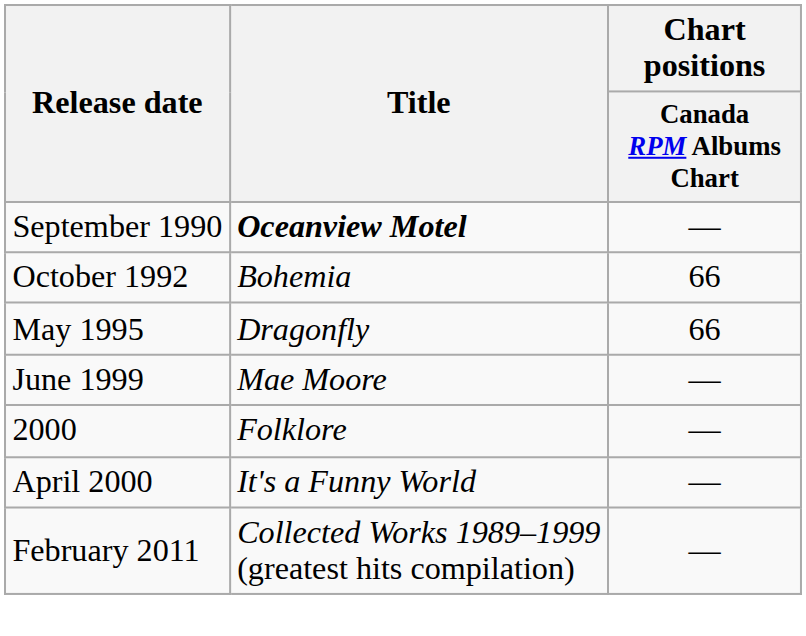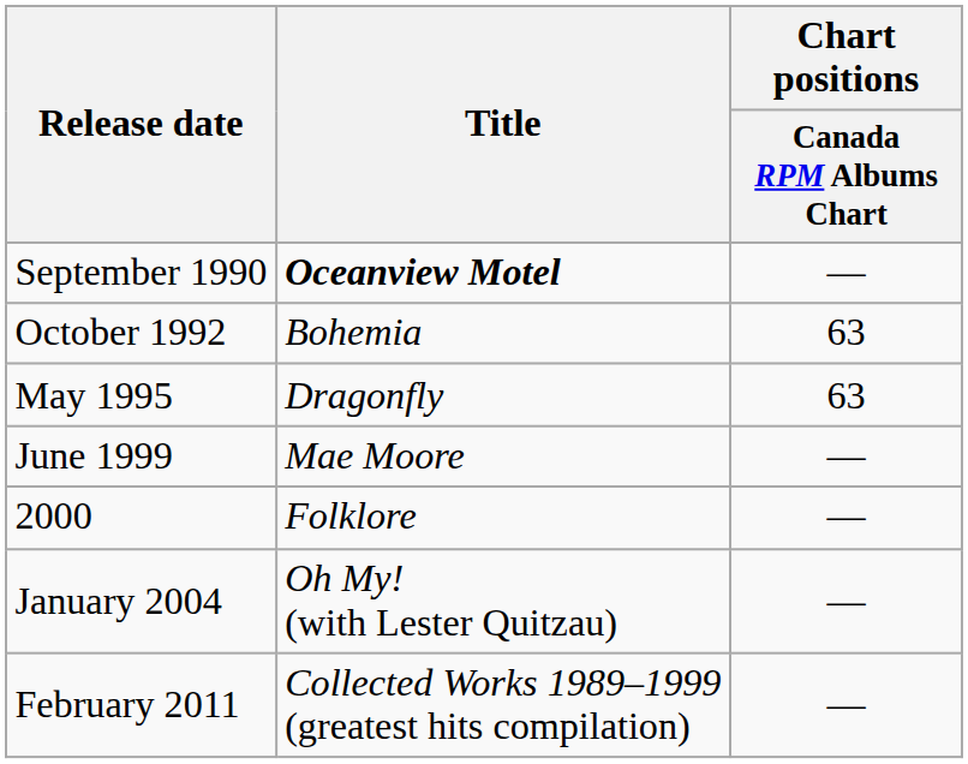 <table class="wikitable">
 <tr>
 <th rowspan="2">Release date</th>
 <th rowspan="2">Title</th>
 <th colspan="1">Chart positions</th>
 </tr>
 <tr style="font-size:smaller;">
 <th width="90">Canada<br><em><a href='#'>RPM</a></em> Albums Chart</th>
 </tr>
 <tr>
 <td>September 1990</td>
 <td><strong><em>Oceanview Motel</em></strong></td>
 <td align="center">—</td>
 </tr>
 <tr>
 <td>October 1992</td>
 <td><em>Bohemia</em></td>
-<td align="center">66</td>
+<td align="center">63</td>
 </tr>
 <tr>
 <td>May 1995</td>
 <td><em>Dragonfly</em></td>
-<td align="center">66</td>
+<td align="center">63</td>
 </tr>
 <tr>
 <td>June 1999</td>
 <td><em>Mae Moore</em></td>
 <td align="center">—</td>
 </tr>
 <tr>
 <td>2000</td>
 <td><em>Folklore</em></td>
 <td align="center">—</td>
 </tr>
 <tr>
-<td>April 2000</td>
-<td><em>It's a Funny World</em></td>
+<td>January 2004</td>
+<td><em>Oh My!</em><br>(with Lester Quitzau)</td>
 <td align="center">—</td>
 </tr>
 <tr>
 <td>February 2011</td>
 <td><em>Collected Works 1989–1999</em><br>(greatest hits compilation)</td>
 <td align="center">—</td>
 </tr>
 </table>
